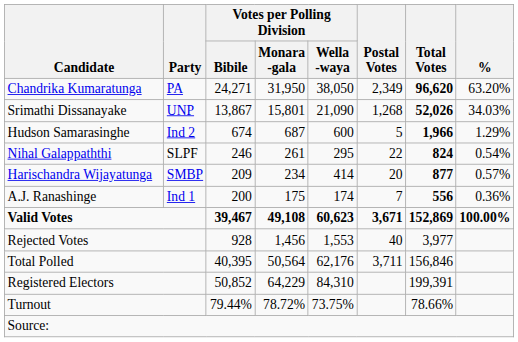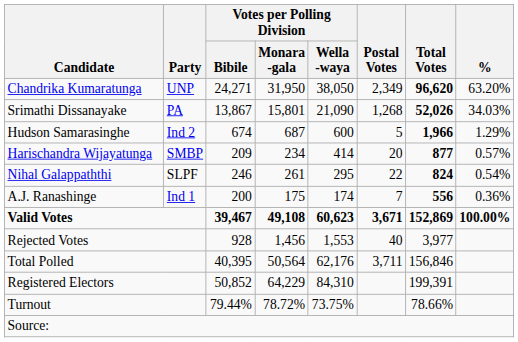 <table class="wikitable" border="1" style="text-align:right;">
 <tr>
 <th align=left valign=bottom rowspan=2 width="180">Candidate</th>
 <th align=left valign=bottom rowspan=2 width="40">Party</th>
 <th colspan=3>Votes per Polling Division</th>
 <th align=center valign=bottom rowspan=2 width="50">Postal<br>Votes</th>
 <th align=center valign=bottom rowspan=2 width="50">Total Votes</th>
 <th align=center valign=bottom rowspan=2 width="50">%</th>
 </tr>
 <tr>
 <th align=center valign=bottom width="50">Bibile</th>
 <th align=center valign=bottom width="50">Monara<br>-gala</th>
 <th align=center valign=bottom width="50">Wella<br>-waya</th>
 </tr>
 <tr>
 <td align=left><a href='#'>Chandrika Kumaratunga</a></td>
-<td align=left><a href='#'>PA</a></td>
+<td align=left><a href='#'>UNP</a></td>
 <td>24,271</td>
 <td>31,950</td>
 <td>38,050</td>
 <td>2,349</td>
 <td><strong>96,620</strong></td>
 <td>63.20%</td>
 </tr>
 <tr>
 <td align=left>Srimathi Dissanayake</td>
-<td align=left><a href='#'>UNP</a></td>
+<td align=left><a href='#'>PA</a></td>
 <td>13,867</td>
 <td>15,801</td>
 <td>21,090</td>
 <td>1,268</td>
 <td><strong>52,026</strong></td>
 <td>34.03%</td>
 </tr>
 <tr>
 <td align=left>Hudson Samarasinghe</td>
 <td align=left><a href='#'>Ind 2</a></td>
 <td>674</td>
 <td>687</td>
 <td>600</td>
 <td>5</td>
 <td><strong>1,966</strong></td>
 <td>1.29%</td>
 </tr>
 <tr>
+<td align=left><a href='#'>Harischandra Wijayatunga</a></td>
+<td align=left><a href='#'>SMBP</a></td>
+<td>209</td>
+<td>234</td>
+<td>414</td>
+<td>20</td>
+<td><strong>877</strong></td>
+<td>0.57%</td>
+</tr>
+<tr>
 <td align=left><a href='#'>Nihal Galappaththi</a></td>
 <td align=left>SLPF</td>
 <td>246</td>
 <td>261</td>
 <td>295</td>
 <td>22</td>
 <td><strong>824</strong></td>
 <td>0.54%</td>
-</tr>
-<tr>
-<td align=left><a href='#'>Harischandra Wijayatunga</a></td>
-<td align=left><a href='#'>SMBP</a></td>
-<td>209</td>
-<td>234</td>
-<td>414</td>
-<td>20</td>
-<td><strong>877</strong></td>
-<td>0.57%</td>
 </tr>
 <tr>
 <td align=left>A.J. Ranashinge</td>
 <td align=left><a href='#'>Ind 1</a></td>
 <td>200</td>
 <td>175</td>
 <td>174</td>
 <td>7</td>
 <td><strong>556</strong></td>
 <td>0.36%</td>
 </tr>
 <tr>
 <td align=left colspan=2><strong>Valid Votes</strong></td>
 <td><strong>39,467</strong></td>
 <td><strong>49,108</strong></td>
 <td><strong>60,623</strong></td>
 <td><strong>3,671</strong></td>
 <td><strong>152,869</strong></td>
 <td><strong>100.00%</strong></td>
 </tr>
 <tr>
 <td align=left colspan=2>Rejected Votes</td>
 <td>928</td>
 <td>1,456</td>
 <td>1,553</td>
 <td>40</td>
 <td>3,977</td>
 <td></td>
 </tr>
 <tr>
 <td align=left colspan=2>Total Polled</td>
 <td>40,395</td>
 <td>50,564</td>
 <td>62,176</td>
 <td>3,711</td>
 <td>156,846</td>
 <td></td>
 </tr>
 <tr>
 <td align=left colspan=2>Registered Electors</td>
 <td>50,852</td>
 <td>64,229</td>
 <td>84,310</td>
 <td></td>
 <td>199,391</td>
 <td></td>
 </tr>
 <tr>
 <td align=left colspan=2>Turnout</td>
 <td>79.44%</td>
 <td>78.72%</td>
 <td>73.75%</td>
 <td></td>
 <td>78.66%</td>
 <td></td>
 </tr>
 <tr>
 <td align=left colspan=8>Source:</td>
 </tr>
 </table>
